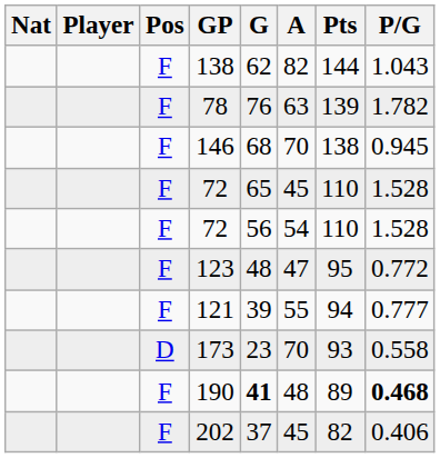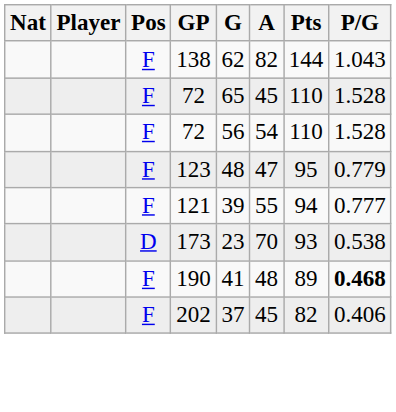 <table class="wikitable sortable">
 <tr>
 <th>Nat</th>
 <th>Player</th>
 <th>Pos</th>
 <th>GP</th>
 <th>G</th>
 <th>A</th>
 <th>Pts</th>
 <th>P/G</th>
 </tr>
 <tr align="center">
 <td></td>
 <td align="left"></td>
 <td><a href='#'>F</a></td>
 <td>138</td>
 <td>62</td>
 <td>82</td>
 <td>144</td>
 <td>1.043</td>
-</tr>
-<tr align="center" bgcolor="#eeeeee">
-<td></td>
-<td align="left"></td>
-<td><a href='#'>F</a></td>
-<td>78</td>
-<td>76</td>
-<td>63</td>
-<td>139</td>
-<td>1.782</td>
-</tr>
-<tr align="center">
-<td></td>
-<td align="left"></td>
-<td><a href='#'>F</a></td>
-<td>146</td>
-<td>68</td>
-<td>70</td>
-<td>138</td>
-<td>0.945</td>
 </tr>
 <tr align="center" bgcolor="#eeeeee">
 <td></td>
 <td align="left"></td>
 <td><a href='#'>F</a></td>
 <td>72</td>
 <td>65</td>
 <td>45</td>
 <td>110</td>
 <td>1.528</td>
 </tr>
 <tr align="center">
 <td></td>
 <td align="left"></td>
 <td><a href='#'>F</a></td>
 <td>72</td>
 <td>56</td>
 <td>54</td>
 <td>110</td>
 <td>1.528</td>
 </tr>
 <tr align="center" bgcolor="#eeeeee">
 <td></td>
 <td align="left"></td>
 <td><a href='#'>F</a></td>
 <td>123</td>
 <td>48</td>
 <td>47</td>
 <td>95</td>
-<td>0.772</td>
+<td>0.779</td>
 </tr>
 <tr align="center">
 <td></td>
 <td align="left"></td>
 <td><a href='#'>F</a></td>
 <td>121</td>
 <td>39</td>
 <td>55</td>
 <td>94</td>
 <td>0.777</td>
 </tr>
 <tr align="center" bgcolor="#eeeeee">
 <td></td>
 <td align="left"></td>
 <td><a href='#'>D</a></td>
 <td>173</td>
 <td>23</td>
 <td>70</td>
 <td>93</td>
-<td>0.558</td>
+<td>0.538</td>
 </tr>
 <tr align="center">
 <td></td>
 <td align="left"></td>
 <td><a href='#'>F</a></td>
 <td>190</td>
-<td><strong>41</strong></td>
+<td>41</td>
 <td>48</td>
 <td>89</td>
 <td><strong>0.468</strong></td>
 </tr>
 <tr align="center" bgcolor="#eeeeee">
 <td></td>
 <td align="left"></td>
 <td><a href='#'>F</a></td>
 <td>202</td>
 <td>37</td>
 <td>45</td>
 <td>82</td>
 <td>0.406</td>
 </tr>
 </table>
